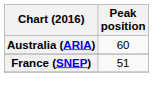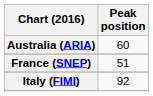 <table class="wikitable sortable plainrowheaders" style="text-align:center">
 <tr>
 <th scope="col">Chart (2016)</th>
 <th scope="col">Peak<br> position</th>
 </tr>
 <tr>
 <th scope="row">Australia (<a href='#'>ARIA</a>)</th>
 <td>60</td>
 </tr>
 <tr>
 </tr>
 <tr>
 </tr>
 <tr>
 </tr>
 <tr>
 </tr>
 <tr>
 <th scope="row">France (<a href='#'>SNEP</a>)</th>
 <td>51</td>
 </tr>
 <tr>
 </tr>
 <tr>
+<th scope="row">Italy (<a href='#'>FIMI</a>)</th>
+<td>92</td>
+</tr>
+<tr>
 </tr>
 <tr>
 </tr>
 <tr>
 </tr>
 <tr>
 </tr>
 <tr>
 </tr>
 <tr>
 </tr>
 <tr>
 </tr>
 <tr>
 </tr>
 <tr>
 </tr>
 <tr>
 </tr>
 </table>
